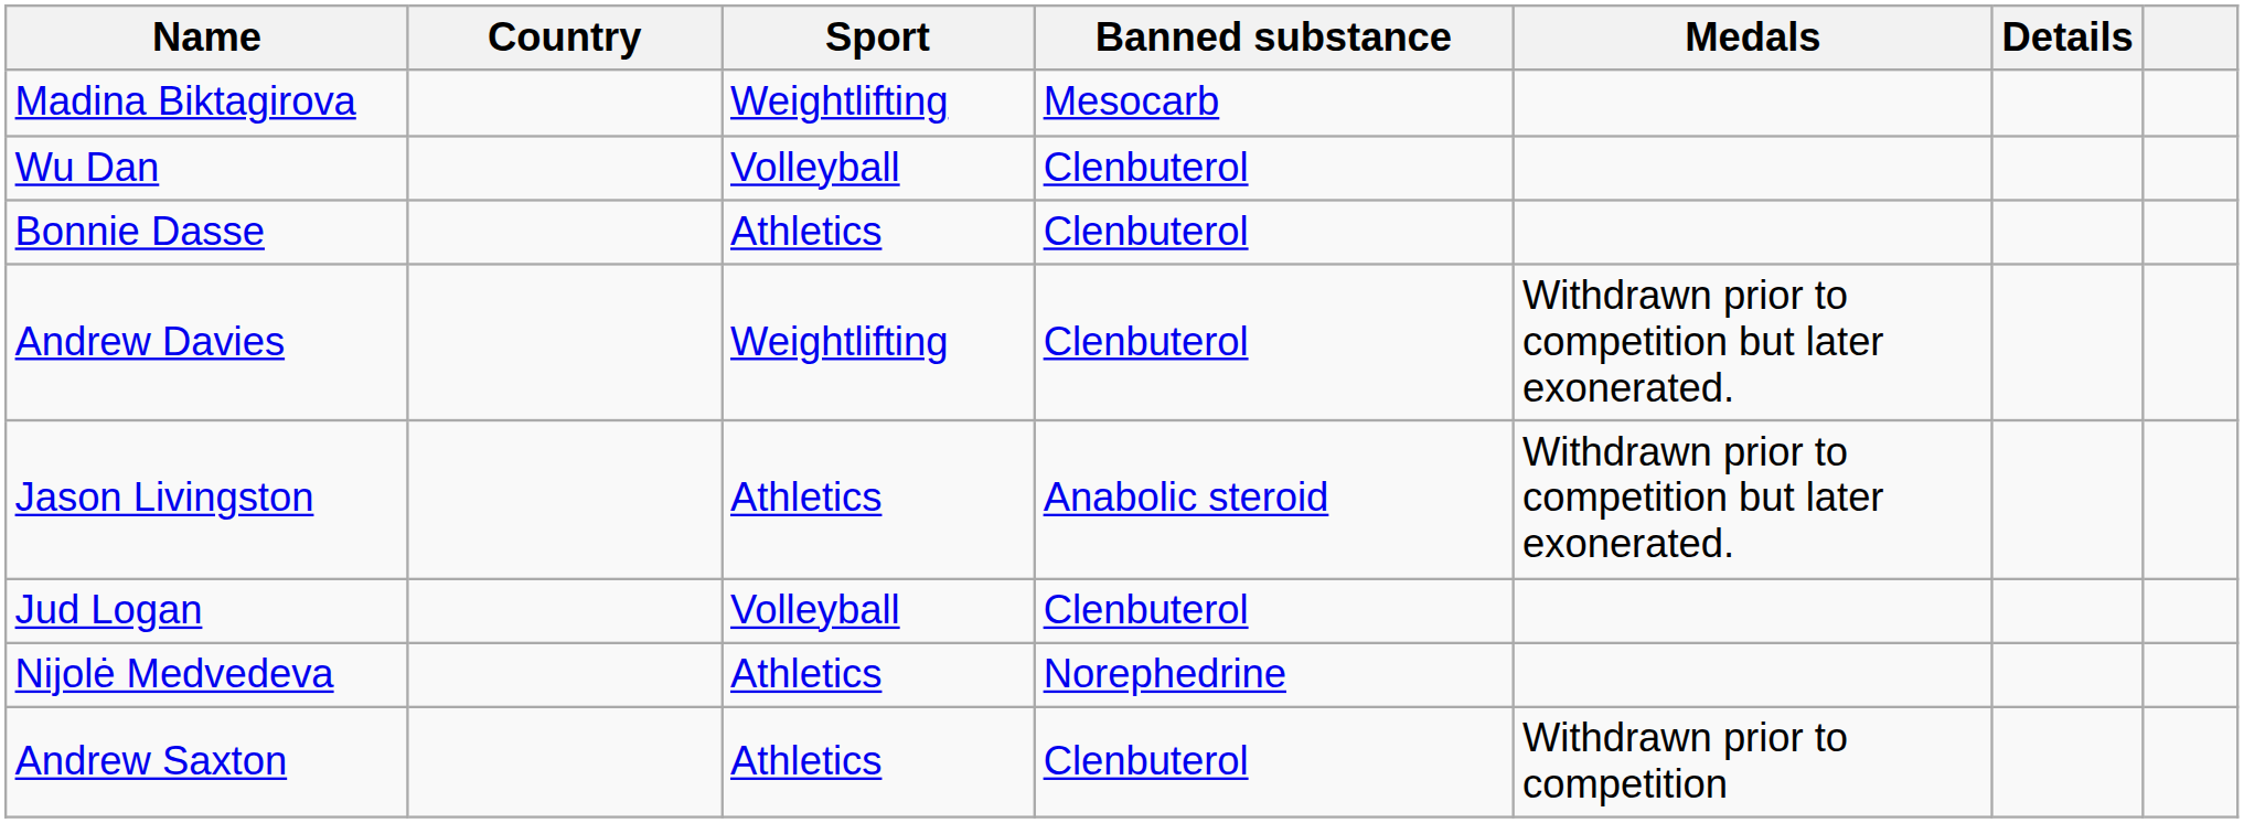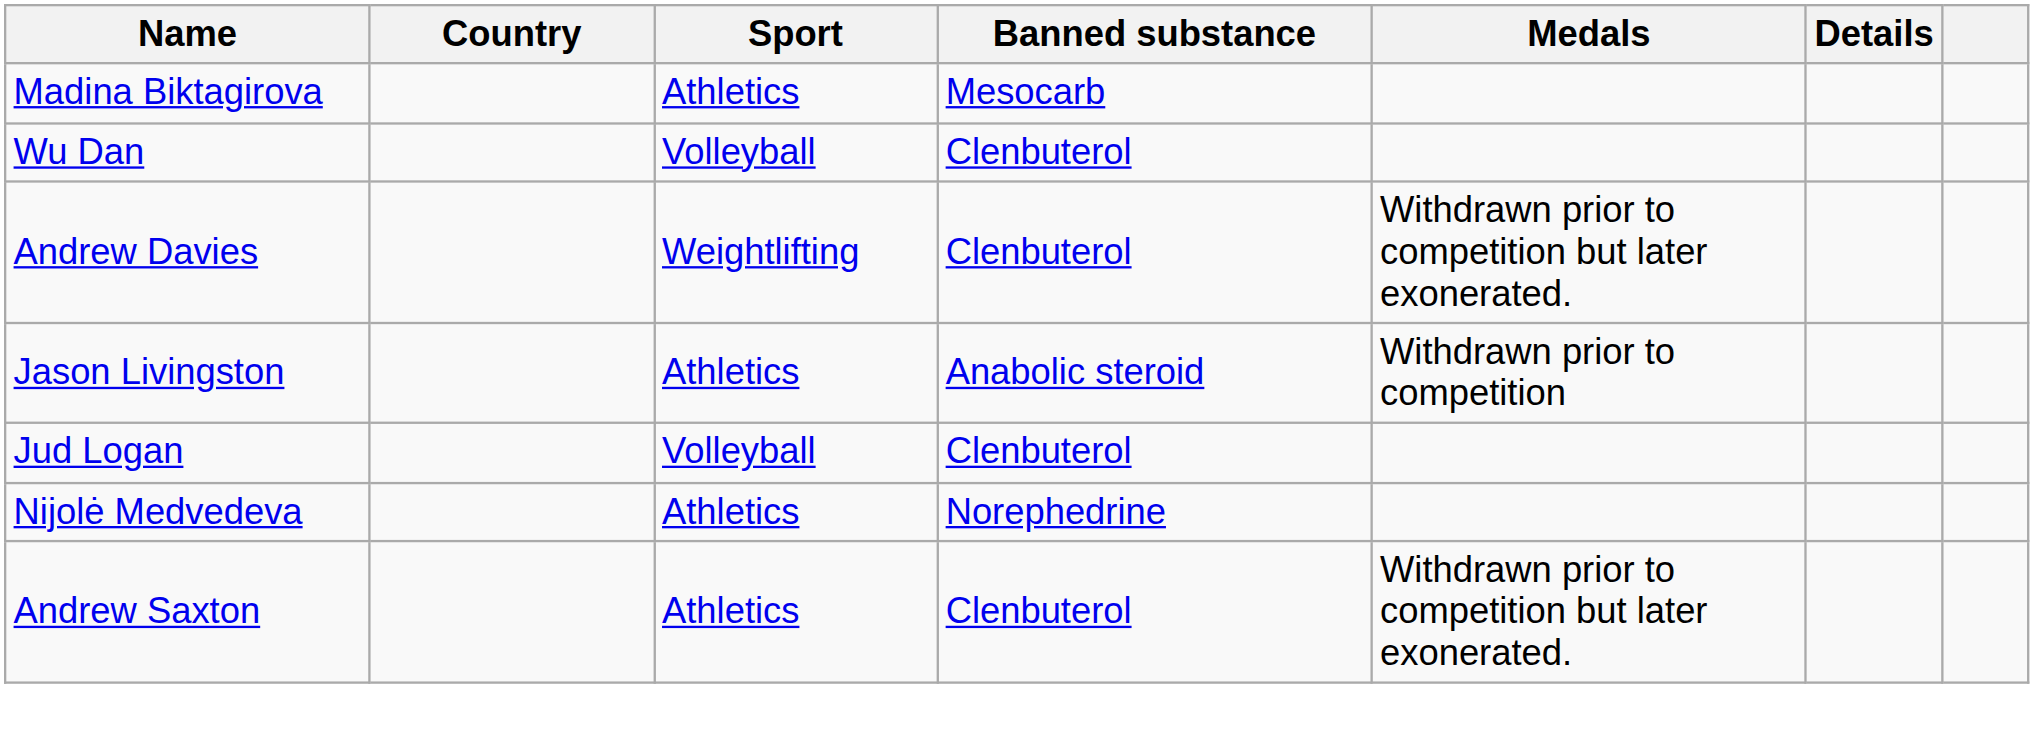 <table class="wikitable sortable" style="font-size:98%;">
 <tr>
 <th style="width:150px;">Name</th>
 <th style="width:115px;">Country</th>
 <th style="width:115px;">Sport</th>
 <th style="width:180px;">Banned substance</th>
 <th style="width:180px;">Medals</th>
 <th>Details</th>
 <th style="width:30px;" class="unsortable"></th>
 </tr>
 <tr>
 <td><a href='#'>Madina Biktagirova</a></td>
 <td></td>
-<td><a href='#'>Weightlifting</a></td>
+<td><a href='#'>Athletics</a></td>
 <td><a href='#'>Mesocarb</a></td>
 <td></td>
 <td></td>
 <td></td>
 </tr>
 <tr>
 <td><a href='#'>Wu Dan</a></td>
 <td></td>
 <td><a href='#'>Volleyball</a></td>
-<td><a href='#'>Clenbuterol</a></td>
-<td></td>
-<td></td>
-<td></td>
-</tr>
-<tr>
-<td><a href='#'>Bonnie Dasse</a></td>
-<td></td>
-<td><a href='#'>Athletics</a></td>
 <td><a href='#'>Clenbuterol</a></td>
 <td></td>
 <td></td>
 <td></td>
 </tr>
 <tr>
 <td><a href='#'>Andrew Davies</a></td>
 <td></td>
 <td><a href='#'>Weightlifting</a></td>
 <td><a href='#'>Clenbuterol</a></td>
 <td>Withdrawn prior to competition but later exonerated.</td>
 <td></td>
 <td></td>
 </tr>
 <tr>
 <td><a href='#'>Jason Livingston</a></td>
 <td></td>
 <td><a href='#'>Athletics</a></td>
 <td><a href='#'>Anabolic steroid</a></td>
-<td>Withdrawn prior to competition but later exonerated.</td>
+<td>Withdrawn prior to competition</td>
 <td></td>
 <td></td>
 </tr>
 <tr>
 <td><a href='#'>Jud Logan</a></td>
 <td></td>
 <td><a href='#'>Volleyball</a></td>
 <td><a href='#'>Clenbuterol</a></td>
 <td></td>
 <td></td>
 <td></td>
 </tr>
 <tr>
 <td><a href='#'>Nijolė Medvedeva</a></td>
 <td></td>
 <td><a href='#'>Athletics</a></td>
 <td><a href='#'>Norephedrine</a></td>
 <td></td>
 <td></td>
 <td></td>
 </tr>
 <tr>
 <td><a href='#'>Andrew Saxton</a></td>
 <td></td>
 <td><a href='#'>Athletics</a></td>
 <td><a href='#'>Clenbuterol</a></td>
-<td>Withdrawn prior to competition</td>
+<td>Withdrawn prior to competition but later exonerated.</td>
 <td></td>
 <td></td>
 </tr>
 </table>
